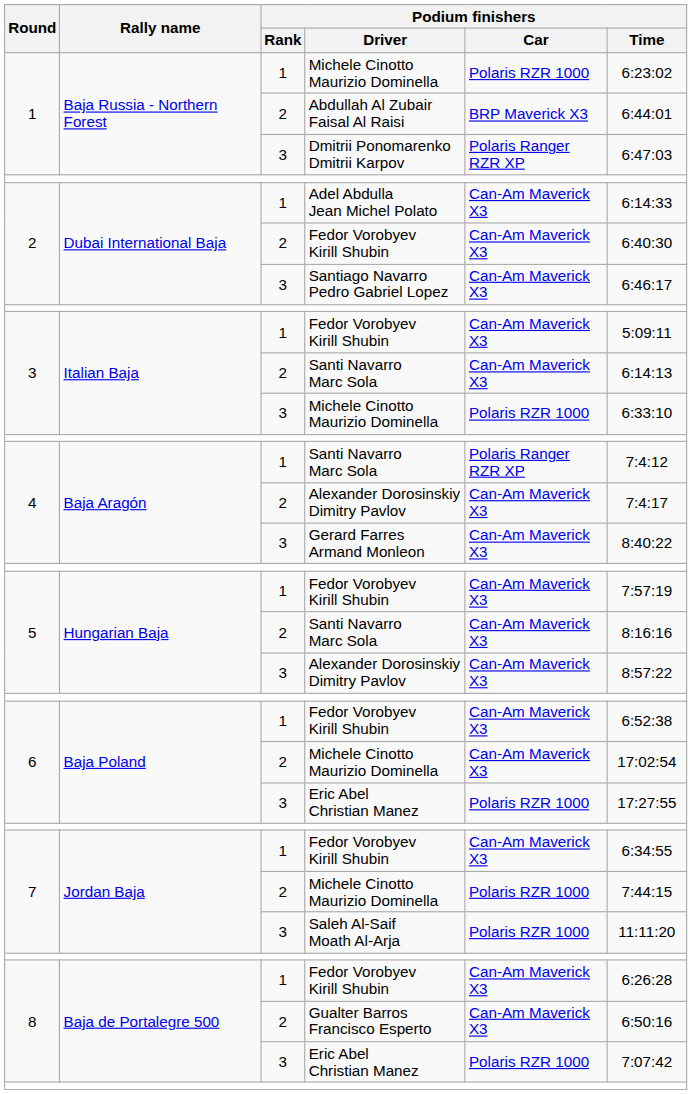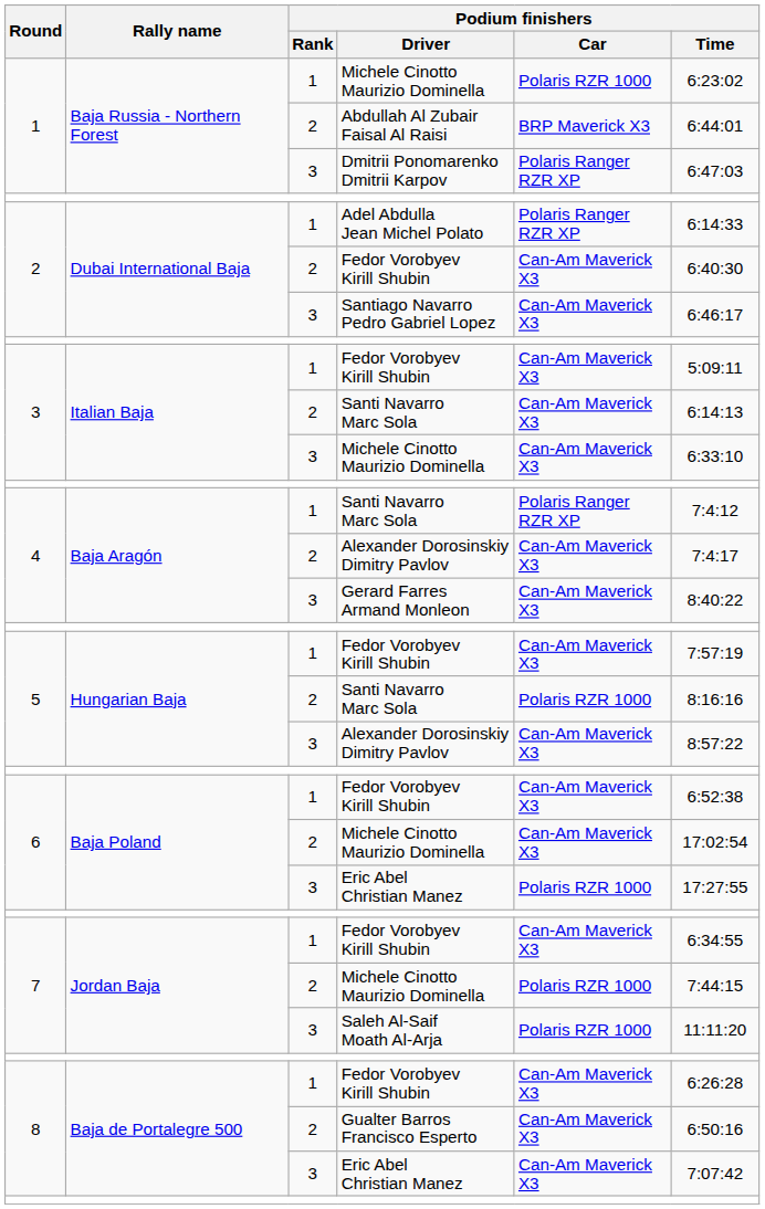 <table class="wikitable" style="font-size:85%;">
 <tr>
 <th rowspan=2>Round</th>
 <th style="width:22em" rowspan=2>Rally name</th>
 <th colspan=4>Podium finishers</th>
 </tr>
 <tr>
 <th>Rank</th>
 <th style="width:15em">Driver</th>
 <th style="width:15em">Car</th>
 <th style="width:6em">Time</th>
 </tr>
 <tr>
 <td rowspan=3 align=center>1</td>
 <td rowspan=3> <a href='#'>Baja Russia - Northern Forest</a></td>
 <td align=center>1</td>
 <td> Michele Cinotto <br> Maurizio Dominella</td>
 <td><a href='#'>Polaris RZR 1000</a></td>
 <td align=center>6:23:02</td>
 </tr>
 <tr>
 <td align=center>2</td>
 <td> Abdullah Al Zubair <br> Faisal Al Raisi</td>
 <td><a href='#'>BRP Maverick X3</a></td>
 <td align=center>6:44:01</td>
 </tr>
 <tr>
 <td align=center>3</td>
 <td> Dmitrii Ponomarenko <br> Dmitrii Karpov</td>
 <td><a href='#'>Polaris Ranger RZR XP</a></td>
 <td align=center>6:47:03</td>
 </tr>
 <tr style="background:white;">
 <td colspan="6"></td>
 </tr>
 <tr>
 <td rowspan=3 align=center>2</td>
 <td rowspan=3> <a href='#'>Dubai International Baja</a></td>
 <td align=center>1</td>
 <td> Adel Abdulla <br> Jean Michel Polato</td>
-<td><a href='#'>Can-Am Maverick X3</a></td>
+<td><a href='#'>Polaris Ranger RZR XP</a></td>
 <td align=center>6:14:33</td>
 </tr>
 <tr>
 <td align=center>2</td>
 <td> Fedor Vorobyev <br> Kirill Shubin</td>
 <td><a href='#'>Can-Am Maverick X3</a></td>
 <td align=center>6:40:30</td>
 </tr>
 <tr>
 <td align=center>3</td>
 <td> Santiago Navarro <br> Pedro Gabriel Lopez</td>
 <td><a href='#'>Can-Am Maverick X3</a></td>
 <td align=center>6:46:17</td>
 </tr>
 <tr style="background:white;">
 <td colspan="6"></td>
 </tr>
 <tr>
 <td rowspan=3 align=center>3</td>
 <td rowspan=3> <a href='#'>Italian Baja</a></td>
 <td align=center>1</td>
 <td> Fedor Vorobyev <br> Kirill Shubin</td>
 <td><a href='#'>Can-Am Maverick X3</a></td>
 <td align=center>5:09:11</td>
 </tr>
 <tr>
 <td align=center>2</td>
 <td> Santi Navarro <br> Marc Sola</td>
 <td><a href='#'>Can-Am Maverick X3</a></td>
 <td align=center>6:14:13</td>
 </tr>
 <tr>
 <td align=center>3</td>
 <td> Michele Cinotto <br> Maurizio Dominella</td>
-<td><a href='#'>Polaris RZR 1000</a></td>
+<td><a href='#'>Can-Am Maverick X3</a></td>
 <td align=center>6:33:10</td>
 </tr>
 <tr style="background:white;">
 <td colspan="6"></td>
 </tr>
 <tr>
 <td rowspan=3 align=center>4</td>
 <td rowspan=3> <a href='#'>Baja Aragón</a></td>
 <td align=center>1</td>
 <td> Santi Navarro <br> Marc Sola</td>
 <td><a href='#'>Polaris Ranger RZR XP</a></td>
 <td align=center>7:4:12</td>
 </tr>
 <tr>
 <td align=center>2</td>
 <td> Alexander Dorosinskiy <br> Dimitry Pavlov</td>
 <td><a href='#'>Can-Am Maverick X3</a></td>
 <td align=center>7:4:17</td>
 </tr>
 <tr>
 <td align=center>3</td>
 <td> Gerard Farres<br> Armand Monleon</td>
 <td><a href='#'>Can-Am Maverick X3</a></td>
 <td align=center>8:40:22</td>
 </tr>
 <tr style="background:white;">
 <td colspan="6"></td>
 </tr>
 <tr>
 <td rowspan=3 align=center>5</td>
 <td rowspan=3> <a href='#'>Hungarian Baja</a></td>
 <td align=center>1</td>
 <td> Fedor Vorobyev <br> Kirill Shubin</td>
 <td><a href='#'>Can-Am Maverick X3</a></td>
 <td align=center>7:57:19</td>
 </tr>
 <tr>
 <td align=center>2</td>
 <td> Santi Navarro <br> Marc Sola</td>
-<td><a href='#'>Can-Am Maverick X3</a></td>
+<td><a href='#'>Polaris RZR 1000</a></td>
 <td align=center>8:16:16</td>
 </tr>
 <tr>
 <td align=center>3</td>
 <td> Alexander Dorosinskiy <br> Dimitry Pavlov</td>
 <td><a href='#'>Can-Am Maverick X3</a></td>
 <td align=center>8:57:22</td>
 </tr>
 <tr style="background:white;">
 <td colspan="6"></td>
 </tr>
 <tr>
 <td rowspan=3 align=center>6</td>
 <td rowspan=3> <a href='#'>Baja Poland</a></td>
 <td align=center>1</td>
 <td> Fedor Vorobyev <br> Kirill Shubin</td>
 <td><a href='#'>Can-Am Maverick X3</a></td>
 <td align=center>6:52:38</td>
 </tr>
 <tr>
 <td align=center>2</td>
 <td> Michele Cinotto <br> Maurizio Dominella</td>
 <td><a href='#'>Can-Am Maverick X3</a></td>
 <td align=center>17:02:54</td>
 </tr>
 <tr>
 <td align=center>3</td>
 <td> Eric Abel <br> Christian Manez</td>
 <td><a href='#'>Polaris RZR 1000</a></td>
 <td align=center>17:27:55</td>
 </tr>
 <tr style="background:white;">
 <td colspan="6"></td>
 </tr>
 <tr>
 <td rowspan=3 align=center>7</td>
 <td rowspan=3> <a href='#'>Jordan Baja</a></td>
 <td align=center>1</td>
 <td> Fedor Vorobyev <br> Kirill Shubin</td>
 <td><a href='#'>Can-Am Maverick X3</a></td>
 <td align=center>6:34:55</td>
 </tr>
 <tr>
 <td align=center>2</td>
 <td> Michele Cinotto <br> Maurizio Dominella</td>
 <td><a href='#'>Polaris RZR 1000</a></td>
 <td align=center>7:44:15</td>
 </tr>
 <tr>
 <td align=center>3</td>
 <td> Saleh Al-Saif <br> Moath Al-Arja</td>
 <td><a href='#'>Polaris RZR 1000</a></td>
 <td align=center>11:11:20</td>
 </tr>
 <tr style="background:white;">
 <td colspan="6"></td>
 </tr>
 <tr>
 <td rowspan=3 align=center>8</td>
 <td rowspan=3> <a href='#'>Baja de Portalegre 500</a></td>
 <td align=center>1</td>
 <td> Fedor Vorobyev <br> Kirill Shubin</td>
 <td><a href='#'>Can-Am Maverick X3</a></td>
 <td align=center>6:26:28</td>
 </tr>
 <tr>
 <td align=center>2</td>
 <td> Gualter Barros <br> Francisco Esperto</td>
 <td><a href='#'>Can-Am Maverick X3</a></td>
 <td align=center>6:50:16</td>
 </tr>
 <tr>
 <td align=center>3</td>
 <td> Eric Abel <br> Christian Manez</td>
-<td><a href='#'>Polaris RZR 1000</a></td>
+<td><a href='#'>Can-Am Maverick X3</a></td>
 <td align=center>7:07:42</td>
 </tr>
 <tr style="background:white;">
 <td colspan="6"></td>
 </tr>
 <tr>
 </tr>
 </table>
